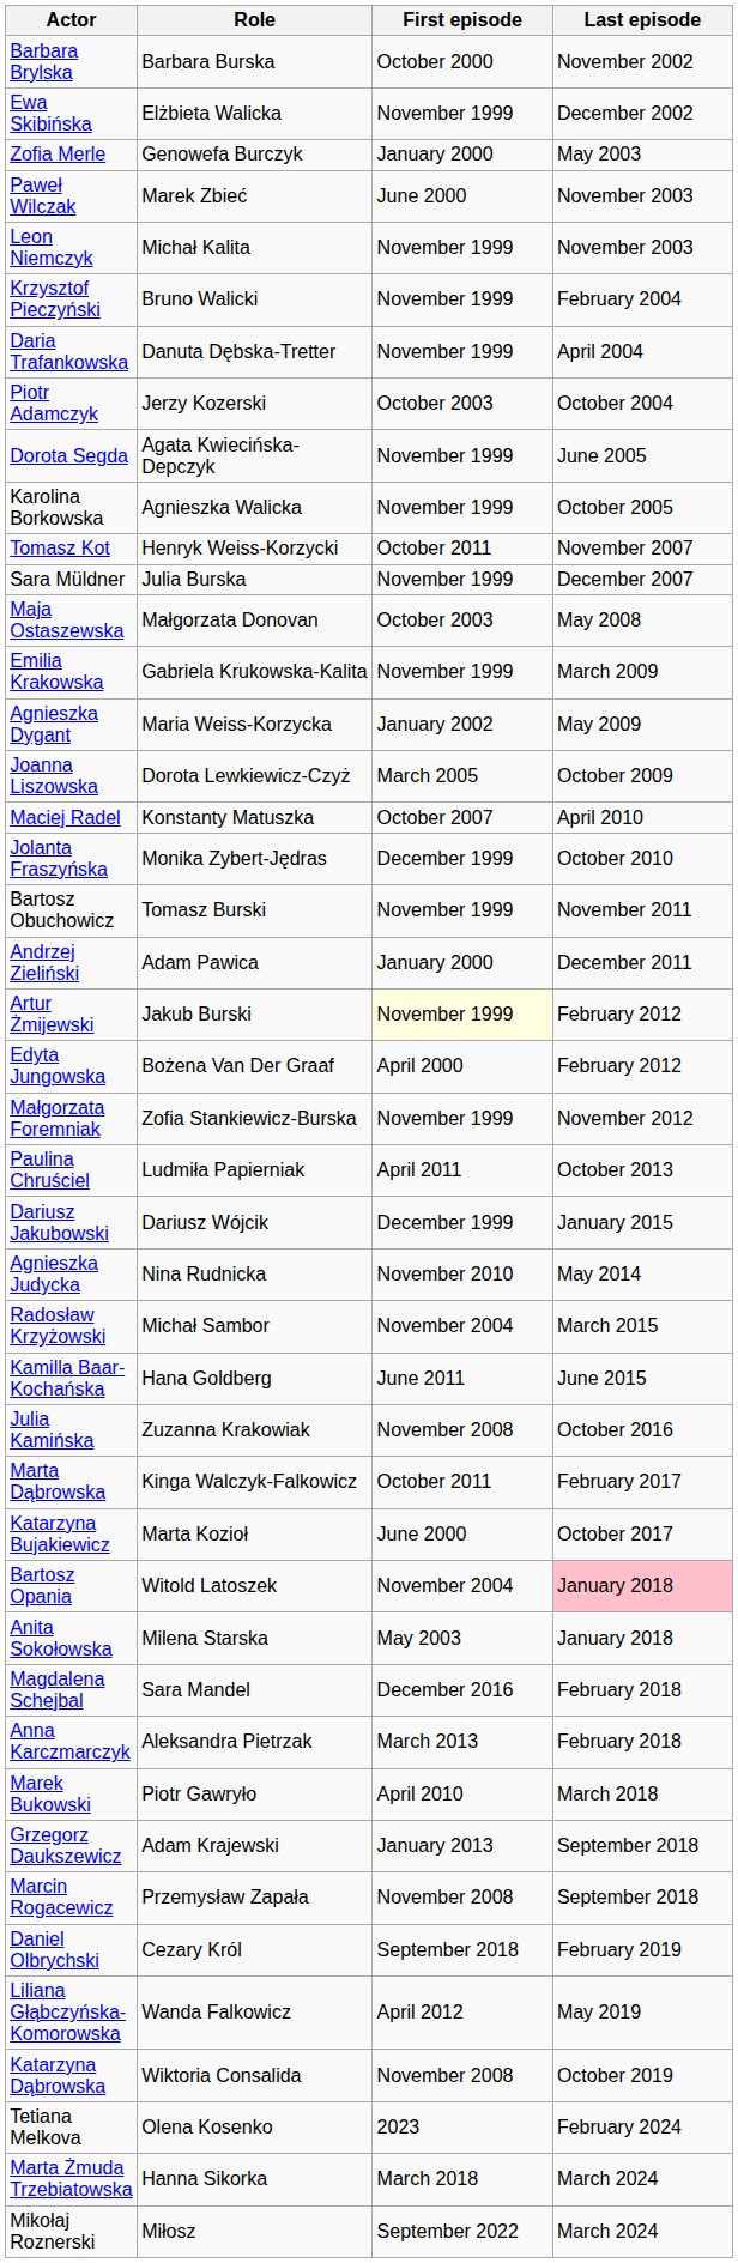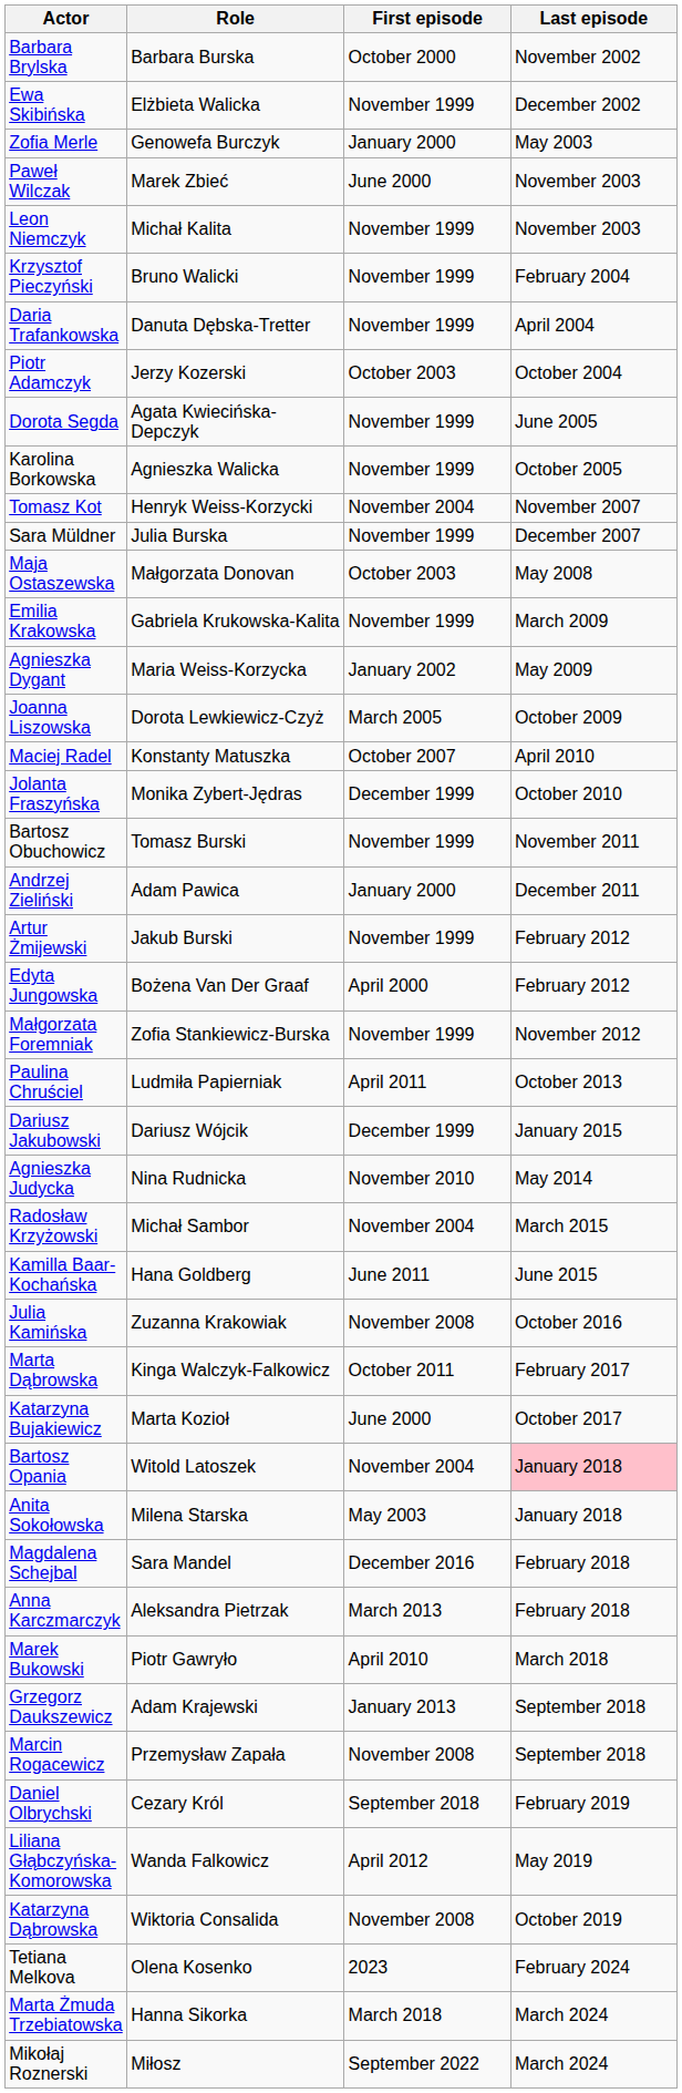 <table class="wikitable">
 <tr>
 <th widht="250">Actor</th>
 <th width="200">Role</th>
 <th width="150">First episode</th>
 <th width="150">Last episode</th>
 </tr>
 <tr>
 <td><a href='#'>Barbara Brylska</a></td>
 <td>Barbara Burska</td>
 <td>October 2000</td>
 <td>November 2002</td>
 </tr>
 <tr>
 <td><a href='#'>Ewa Skibińska</a></td>
 <td>Elżbieta Walicka</td>
 <td>November 1999</td>
 <td>December 2002</td>
 </tr>
 <tr>
 <td><a href='#'>Zofia Merle</a></td>
 <td>Genowefa Burczyk</td>
 <td>January 2000</td>
 <td>May 2003</td>
 </tr>
 <tr>
 <td><a href='#'>Paweł Wilczak</a></td>
 <td>Marek Zbieć</td>
 <td>June 2000</td>
 <td>November 2003</td>
 </tr>
 <tr>
 <td><a href='#'>Leon Niemczyk</a></td>
 <td>Michał Kalita</td>
 <td>November 1999</td>
 <td>November 2003</td>
 </tr>
 <tr>
 <td><a href='#'>Krzysztof Pieczyński</a></td>
 <td>Bruno Walicki</td>
 <td>November 1999</td>
 <td>February 2004</td>
 </tr>
 <tr>
 <td><a href='#'>Daria Trafankowska</a></td>
 <td>Danuta Dębska-Tretter</td>
 <td>November 1999</td>
 <td>April 2004</td>
 </tr>
 <tr>
 <td><a href='#'>Piotr Adamczyk</a></td>
 <td>Jerzy Kozerski</td>
 <td>October 2003</td>
 <td>October 2004</td>
 </tr>
 <tr>
 <td><a href='#'>Dorota Segda</a></td>
 <td>Agata Kwiecińska-Depczyk</td>
 <td>November 1999</td>
 <td>June 2005</td>
 </tr>
 <tr>
 <td>Karolina Borkowska</td>
 <td>Agnieszka Walicka</td>
 <td>November 1999</td>
 <td>October 2005</td>
 </tr>
 <tr>
 <td><a href='#'>Tomasz Kot</a></td>
 <td>Henryk Weiss-Korzycki</td>
-<td>October 2011</td>
+<td>November 2004</td>
 <td>November 2007</td>
 </tr>
 <tr>
 <td>Sara Müldner</td>
 <td>Julia Burska</td>
 <td>November 1999</td>
 <td>December 2007</td>
 </tr>
 <tr>
 <td><a href='#'>Maja Ostaszewska</a></td>
 <td>Małgorzata Donovan</td>
 <td>October 2003</td>
 <td>May 2008</td>
 </tr>
 <tr>
 <td><a href='#'>Emilia Krakowska</a></td>
 <td>Gabriela Krukowska-Kalita</td>
 <td>November 1999</td>
 <td>March 2009</td>
 </tr>
 <tr>
 <td><a href='#'>Agnieszka Dygant</a></td>
 <td>Maria Weiss-Korzycka</td>
 <td>January 2002</td>
 <td>May 2009</td>
 </tr>
 <tr>
 <td><a href='#'>Joanna Liszowska</a></td>
 <td>Dorota Lewkiewicz-Czyż</td>
 <td>March 2005</td>
 <td>October 2009</td>
 </tr>
 <tr>
 <td><a href='#'>Maciej Radel</a></td>
 <td>Konstanty Matuszka</td>
 <td>October 2007</td>
 <td>April 2010</td>
 </tr>
 <tr>
 <td><a href='#'>Jolanta Fraszyńska</a></td>
 <td>Monika Zybert-Jędras</td>
 <td>December 1999</td>
 <td>October 2010</td>
 </tr>
 <tr>
 <td>Bartosz Obuchowicz</td>
 <td>Tomasz Burski</td>
 <td>November 1999</td>
 <td>November 2011</td>
 </tr>
 <tr>
 <td><a href='#'>Andrzej Zieliński</a></td>
 <td>Adam Pawica</td>
 <td>January 2000</td>
 <td>December 2011</td>
 </tr>
 <tr>
 <td><a href='#'>Artur Żmijewski</a></td>
 <td>Jakub Burski</td>
-<td style="background: lightyellow;">November 1999</td>
+<td>November 1999</td>
 <td>February 2012</td>
 </tr>
 <tr>
 <td><a href='#'>Edyta Jungowska</a></td>
 <td>Bożena Van Der Graaf</td>
 <td>April 2000</td>
 <td>February 2012</td>
 </tr>
 <tr>
 <td><a href='#'>Małgorzata Foremniak</a></td>
 <td>Zofia Stankiewicz-Burska</td>
 <td>November 1999</td>
 <td>November 2012</td>
 </tr>
 <tr>
 <td><a href='#'>Paulina Chruściel</a></td>
 <td>Ludmiła Papierniak</td>
 <td>April 2011</td>
 <td>October 2013</td>
 </tr>
 <tr>
 <td><a href='#'>Dariusz Jakubowski</a></td>
 <td>Dariusz Wójcik</td>
 <td>December 1999</td>
 <td>January 2015</td>
 </tr>
 <tr>
 <td><a href='#'>Agnieszka Judycka</a></td>
 <td>Nina Rudnicka</td>
 <td>November 2010</td>
 <td>May 2014</td>
 </tr>
 <tr>
 <td><a href='#'>Radosław Krzyżowski</a></td>
 <td>Michał Sambor</td>
 <td>November 2004</td>
 <td>March 2015</td>
 </tr>
 <tr>
 <td><a href='#'>Kamilla Baar-Kochańska</a></td>
 <td>Hana Goldberg</td>
 <td>June 2011</td>
 <td>June 2015</td>
 </tr>
 <tr>
 <td><a href='#'>Julia Kamińska</a></td>
 <td>Zuzanna Krakowiak</td>
 <td>November 2008</td>
 <td>October 2016</td>
 </tr>
 <tr>
 <td><a href='#'>Marta Dąbrowska</a></td>
 <td>Kinga Walczyk-Falkowicz</td>
 <td>October 2011</td>
 <td>February 2017</td>
 </tr>
 <tr>
 <td><a href='#'>Katarzyna Bujakiewicz</a></td>
 <td>Marta Kozioł</td>
 <td>June 2000</td>
 <td>October 2017</td>
 </tr>
 <tr>
 <td><a href='#'>Bartosz Opania</a></td>
 <td>Witold Latoszek</td>
 <td>November 2004</td>
 <td style="background: pink;">January 2018</td>
 </tr>
 <tr>
 <td><a href='#'>Anita Sokołowska</a></td>
 <td>Milena Starska</td>
 <td>May 2003</td>
 <td>January 2018</td>
 </tr>
 <tr>
 <td><a href='#'>Magdalena Schejbal</a></td>
 <td>Sara Mandel</td>
 <td>December 2016</td>
 <td>February 2018</td>
 </tr>
 <tr>
 <td><a href='#'>Anna Karczmarczyk</a></td>
 <td>Aleksandra Pietrzak</td>
 <td>March 2013</td>
 <td>February 2018</td>
 </tr>
 <tr>
 <td><a href='#'>Marek Bukowski</a></td>
 <td>Piotr Gawryło</td>
 <td>April 2010</td>
 <td>March 2018</td>
 </tr>
 <tr>
 <td><a href='#'>Grzegorz Daukszewicz</a></td>
 <td>Adam Krajewski</td>
 <td>January 2013</td>
 <td>September 2018</td>
 </tr>
 <tr>
 <td><a href='#'>Marcin Rogacewicz</a></td>
 <td>Przemysław Zapała</td>
 <td>November 2008</td>
 <td>September 2018</td>
 </tr>
 <tr>
 <td><a href='#'>Daniel Olbrychski</a></td>
 <td>Cezary Król</td>
 <td>September 2018</td>
 <td>February 2019</td>
 </tr>
 <tr>
 <td><a href='#'>Liliana Głąbczyńska-Komorowska</a></td>
 <td>Wanda Falkowicz</td>
 <td>April 2012</td>
 <td>May 2019</td>
 </tr>
 <tr>
 <td><a href='#'>Katarzyna Dąbrowska</a></td>
 <td>Wiktoria Consalida</td>
 <td>November 2008</td>
 <td>October 2019</td>
 </tr>
 <tr>
 <td>Tetiana Melkova</td>
 <td>Olena Kosenko</td>
 <td>2023</td>
 <td>February 2024</td>
 </tr>
 <tr>
 <td><a href='#'>Marta Żmuda Trzebiatowska</a></td>
 <td>Hanna Sikorka</td>
 <td>March 2018</td>
 <td>March 2024</td>
 </tr>
 <tr>
 <td>Mikołaj Roznerski</td>
 <td>Miłosz</td>
 <td>September 2022</td>
 <td>March 2024</td>
 </tr>
 </table>
